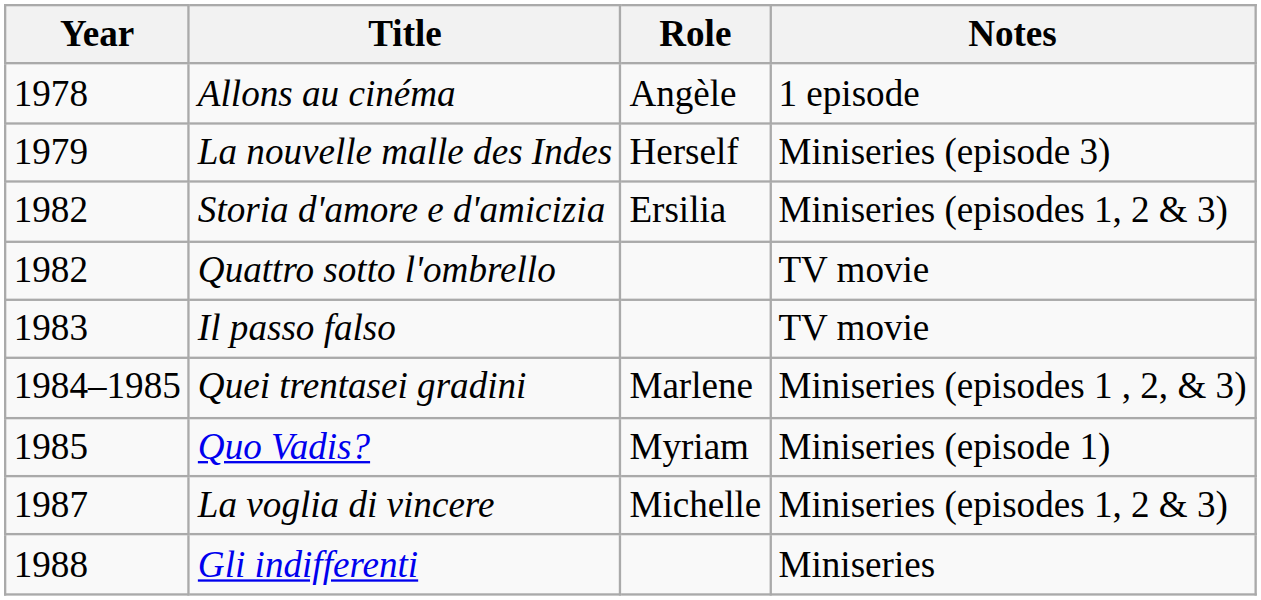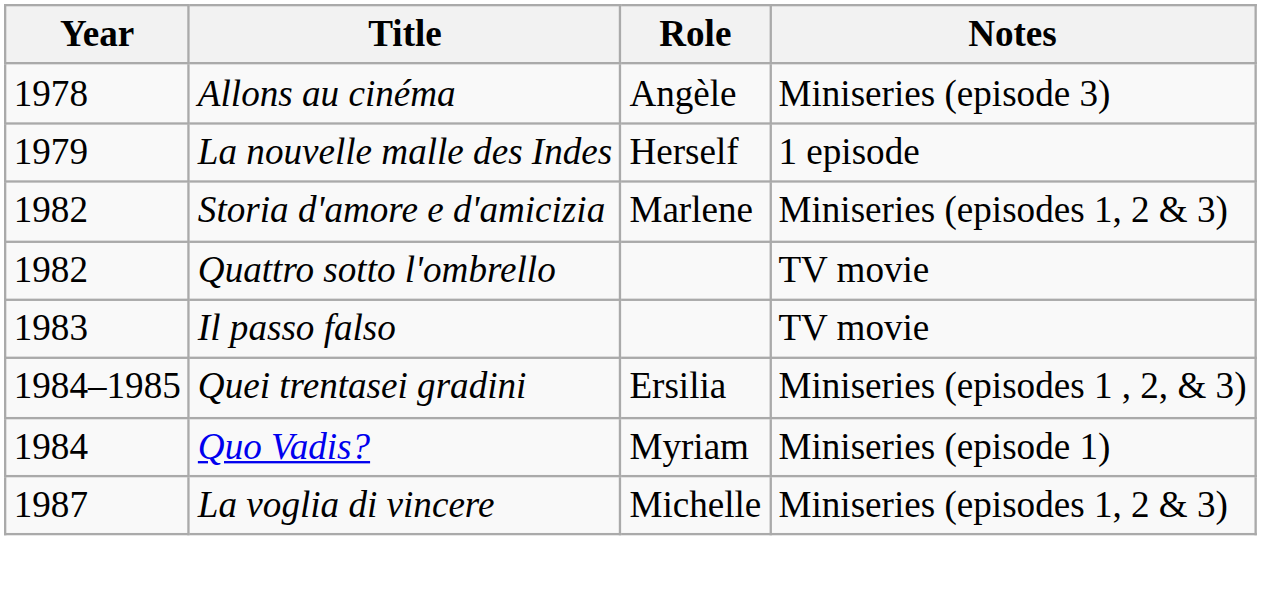 <table class="wikitable">
 <tr>
 <th>Year</th>
 <th>Title</th>
 <th>Role</th>
 <th>Notes</th>
 </tr>
 <tr>
 <td>1978</td>
 <td><em>Allons au cinéma</em></td>
 <td>Angèle</td>
-<td>1 episode</td>
+<td>Miniseries (episode 3)</td>
 </tr>
 <tr>
 <td>1979</td>
 <td><em>La nouvelle malle des Indes</em></td>
 <td>Herself</td>
-<td>Miniseries (episode 3)</td>
+<td>1 episode</td>
 </tr>
 <tr>
 <td>1982</td>
 <td><em>Storia d'amore e d'amicizia</em></td>
-<td>Ersilia</td>
+<td>Marlene</td>
 <td>Miniseries (episodes 1, 2 & 3)</td>
 </tr>
 <tr>
 <td>1982</td>
 <td><em>Quattro sotto l'ombrello</em></td>
 <td></td>
 <td>TV movie</td>
 </tr>
 <tr>
 <td>1983</td>
 <td><em>Il passo falso</em></td>
 <td></td>
 <td>TV movie</td>
 </tr>
 <tr>
 <td>1984–1985</td>
 <td><em>Quei trentasei gradini</em></td>
-<td>Marlene</td>
+<td>Ersilia</td>
 <td>Miniseries (episodes 1 , 2, & 3)</td>
 </tr>
 <tr>
-<td>1985</td>
+<td>1984</td>
 <td><em><a href='#'>Quo Vadis?</a></em></td>
 <td>Myriam</td>
 <td>Miniseries (episode 1)</td>
 </tr>
 <tr>
 <td>1987</td>
 <td><em>La voglia di vincere</em></td>
 <td>Michelle</td>
 <td>Miniseries (episodes 1, 2 & 3)</td>
 </tr>
-<tr>
-<td>1988</td>
-<td><em><a href='#'>Gli indifferenti</a></em></td>
-<td></td>
-<td>Miniseries</td>
-</tr>
 </table>
